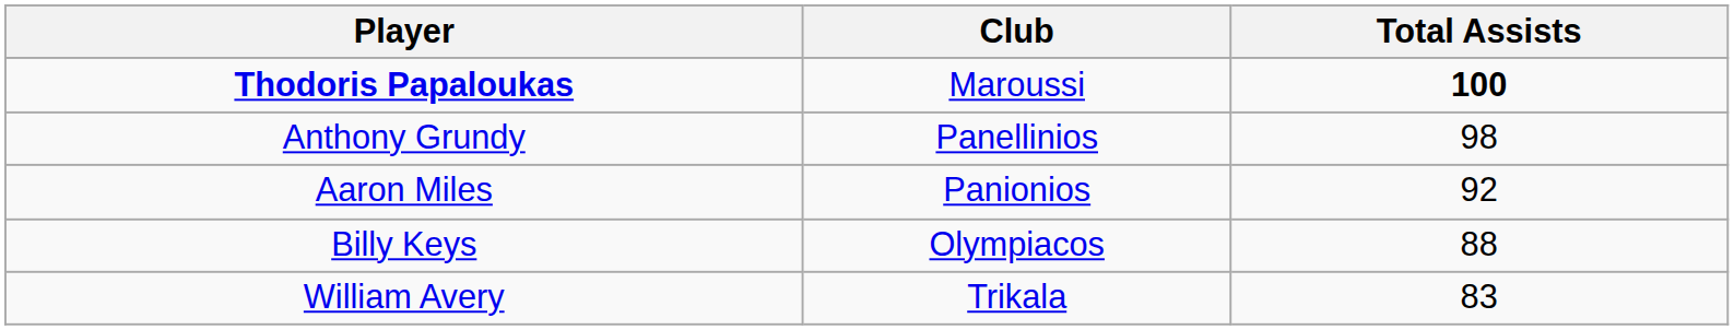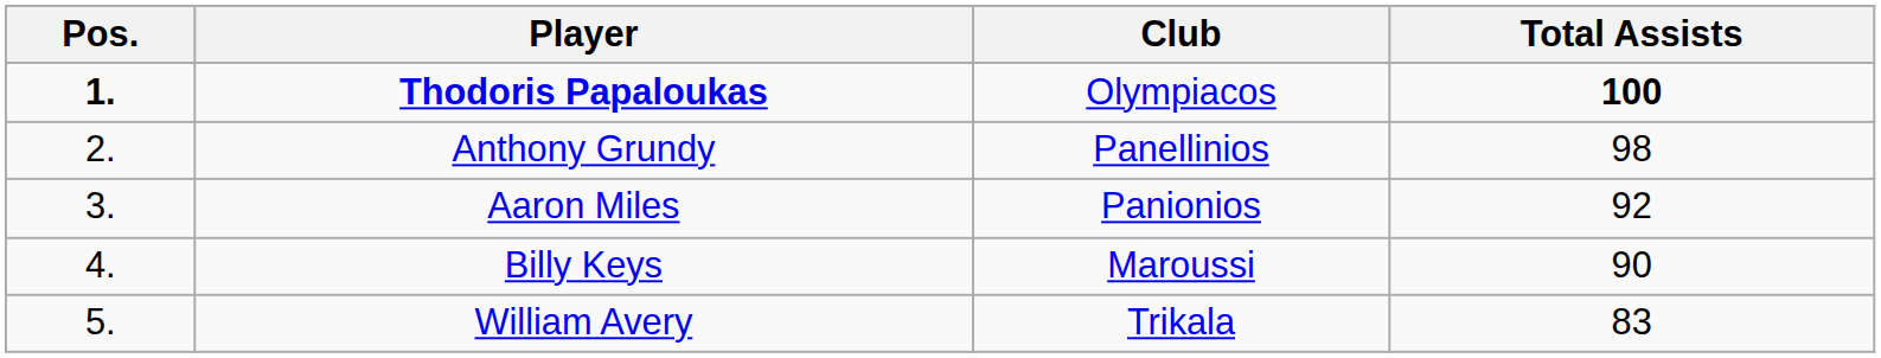 <table class="wikitable" style="text-align: center;" width="65%">
 <tr>
+<th>Pos.</th>
 <th>Player</th>
 <th>Club</th>
 <th>Total Assists</th>
 </tr>
 <tr>
+<td align="center"><strong>1.</strong></td>
 <td> <strong><a href='#'>Thodoris Papaloukas</a></strong></td>
-<td><a href='#'>Maroussi</a></td>
+<td><a href='#'>Olympiacos</a></td>
 <td align="center"><strong>100</strong></td>
 </tr>
 <tr>
+<td align="center">2.</td>
 <td> <a href='#'>Anthony Grundy</a></td>
 <td><a href='#'>Panellinios</a></td>
 <td align="center">98</td>
 </tr>
 <tr>
+<td align="center">3.</td>
 <td> <a href='#'>Aaron Miles</a></td>
 <td><a href='#'>Panionios</a></td>
 <td align="center">92</td>
 </tr>
 <tr>
+<td align="center">4.</td>
 <td> <a href='#'>Billy Keys</a></td>
-<td><a href='#'>Olympiacos</a></td>
-<td align="center">88</td>
+<td><a href='#'>Maroussi</a></td>
+<td align="center">90</td>
 </tr>
 <tr>
+<td align="center">5.</td>
 <td> <a href='#'>William Avery</a></td>
 <td><a href='#'>Trikala</a></td>
 <td align="center">83</td>
 </tr>
 </table>
